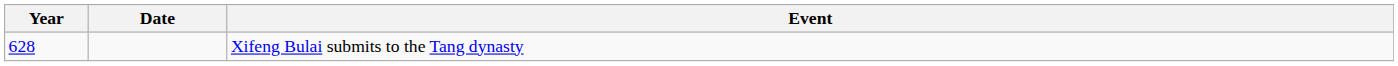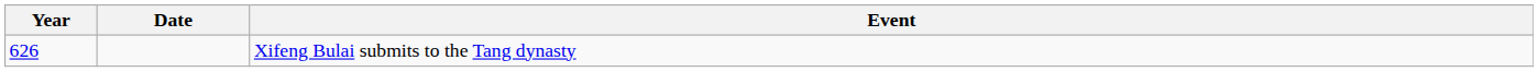 <table class="wikitable" width="100%">
 <tr>
 <th style="width:6%">Year</th>
 <th style="width:10%">Date</th>
 <th>Event</th>
 </tr>
 <tr>
-<td><a href='#'>628</a></td>
+<td><a href='#'>626</a></td>
 <td></td>
 <td><a href='#'>Xifeng Bulai</a> submits to the <a href='#'>Tang dynasty</a></td>
 </tr>
 </table>
